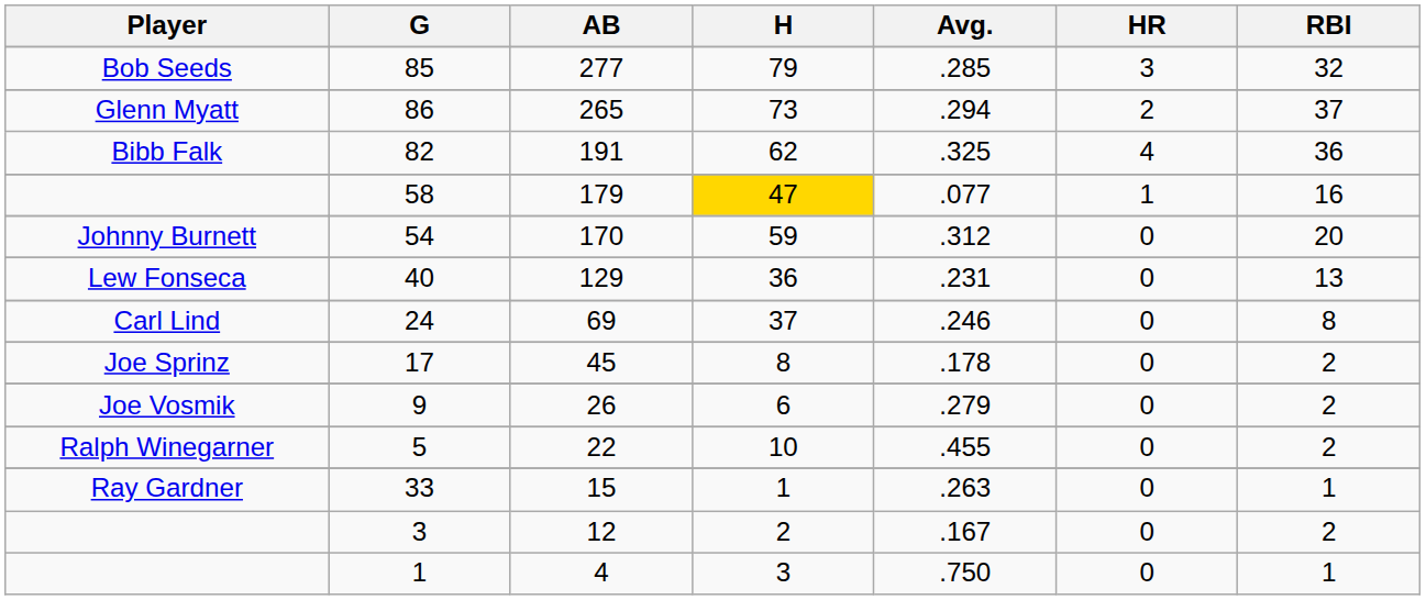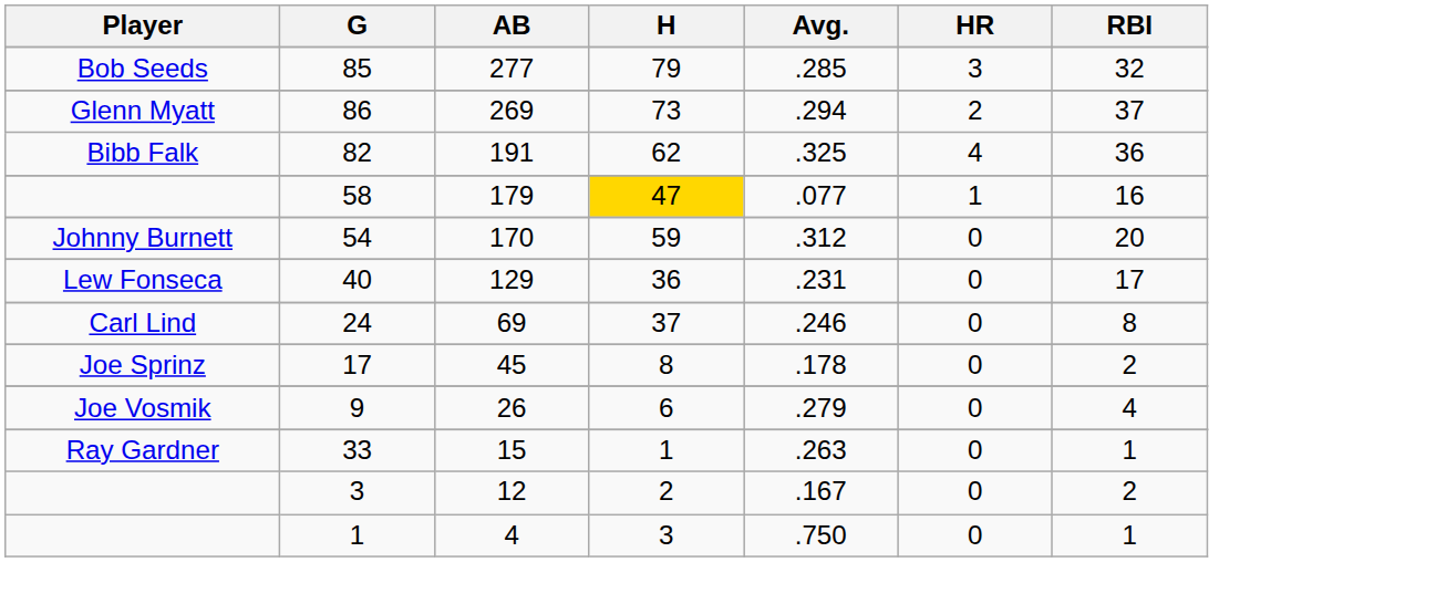 <table class="wikitable sortable">
 <tr>
 <th bgcolor="#DDDDFF" width="16%">Player</th>
 <th bgcolor="#DDDDFF" width="9%">G</th>
 <th bgcolor="#DDDDFF" width="9%">AB</th>
 <th bgcolor="#DDDDFF" width="9%">H</th>
 <th bgcolor="#DDDDFF" width="9%">Avg.</th>
 <th bgcolor="#DDDDFF" width="9%">HR</th>
 <th bgcolor="#DDDDFF" width="9%">RBI</th>
 </tr>
 <tr>
 </tr>
 <tr align="center">
 <td><a href='#'>Bob Seeds</a></td>
 <td>85</td>
 <td>277</td>
 <td>79</td>
 <td>.285</td>
 <td>3</td>
 <td>32</td>
 </tr>
 <tr>
 </tr>
 <tr align="center">
 <td><a href='#'>Glenn Myatt</a></td>
 <td>86</td>
-<td>265</td>
+<td>269</td>
 <td>73</td>
 <td>.294</td>
 <td>2</td>
 <td>37</td>
 </tr>
 <tr align="center">
 <td><a href='#'>Bibb Falk</a></td>
 <td>82</td>
 <td>191</td>
 <td>62</td>
 <td>.325</td>
 <td>4</td>
 <td>36</td>
 </tr>
 <tr>
 </tr>
 <tr align=center>
 <td></td>
 <td>58</td>
 <td>179</td>
 <td style="background: gold;">47</td>
 <td>.077</td>
 <td>1</td>
 <td>16</td>
 </tr>
 <tr>
 </tr>
 <tr align="center">
 <td><a href='#'>Johnny Burnett</a></td>
 <td>54</td>
 <td>170</td>
 <td>59</td>
 <td>.312</td>
 <td>0</td>
 <td>20</td>
 </tr>
 <tr>
 </tr>
 <tr align="center">
 <td><a href='#'>Lew Fonseca</a></td>
 <td>40</td>
 <td>129</td>
 <td>36</td>
 <td>.231</td>
 <td>0</td>
-<td>13</td>
+<td>17</td>
 </tr>
 <tr>
 </tr>
 <tr align="center">
 <td><a href='#'>Carl Lind</a></td>
 <td>24</td>
 <td>69</td>
 <td>37</td>
 <td>.246</td>
 <td>0</td>
 <td>8</td>
 </tr>
 <tr>
 </tr>
 <tr align="center">
 <td><a href='#'>Joe Sprinz</a></td>
 <td>17</td>
 <td>45</td>
 <td>8</td>
 <td>.178</td>
 <td>0</td>
 <td>2</td>
 </tr>
 <tr>
 </tr>
 <tr align="center">
 <td><a href='#'>Joe Vosmik</a></td>
 <td>9</td>
 <td>26</td>
 <td>6</td>
 <td>.279</td>
 <td>0</td>
-<td>2</td>
+<td>4</td>
 </tr>
 <tr>
-</tr>
-<tr align="center">
-<td><a href='#'>Ralph Winegarner</a></td>
-<td>5</td>
-<td>22</td>
-<td>10</td>
-<td>.455</td>
-<td>0</td>
-<td>2</td>
 </tr>
 <tr>
 </tr>
 <tr align="center">
 <td><a href='#'>Ray Gardner</a></td>
 <td>33</td>
 <td>15</td>
 <td>1</td>
 <td>.263</td>
 <td>0</td>
 <td>1</td>
 </tr>
 <tr align="center">
 <td></td>
 <td>3</td>
 <td>12</td>
 <td>2</td>
 <td>.167</td>
 <td>0</td>
 <td>2</td>
 </tr>
 <tr align="center">
 <td></td>
 <td>1</td>
 <td>4</td>
 <td>3</td>
 <td>.750</td>
 <td>0</td>
 <td>1</td>
 </tr>
 </table>
